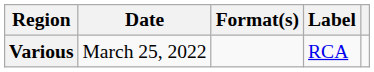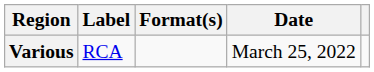 <table class="wikitable plainrowheaders">
 <tr>
 <th scope="col">Region</th>
+<th scope="col">Label</th>
+<th scope="col">Format(s)</th>
 <th scope="col">Date</th>
-<th scope="col">Format(s)</th>
-<th scope="col">Label</th>
 <th scope="col"></th>
 </tr>
 <tr>
 <th scope="row">Various</th>
+<td><a href='#'>RCA</a></td>
+<td></td>
 <td>March 25, 2022</td>
-<td></td>
-<td><a href='#'>RCA</a></td>
 <td align="center"></td>
 </tr>
 </table>
